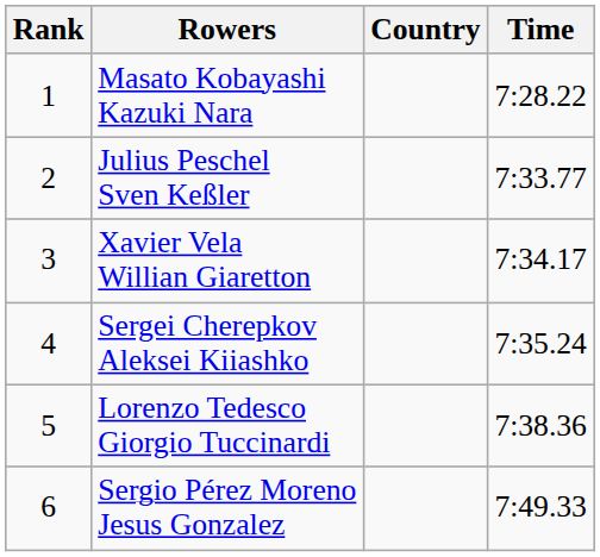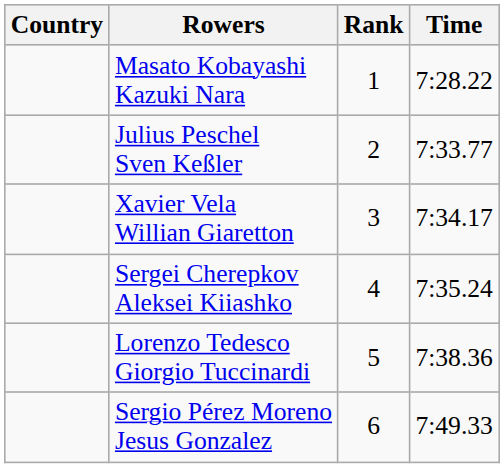 <table class="wikitable" style="text-align:center">
 <tr>
+<th>Country</th>
+<th>Rowers</th>
 <th>Rank</th>
-<th>Rowers</th>
-<th>Country</th>
 <th>Time</th>
 </tr>
 <tr>
+<td align="left"></td>
+<td align="left"><a href='#'>Masato Kobayashi</a><br><a href='#'>Kazuki Nara</a></td>
 <td>1</td>
-<td align="left"><a href='#'>Masato Kobayashi</a><br><a href='#'>Kazuki Nara</a></td>
-<td align="left"></td>
 <td>7:28.22</td>
 </tr>
 <tr>
+<td align="left"></td>
+<td align="left"><a href='#'>Julius Peschel</a><br><a href='#'>Sven Keßler</a></td>
 <td>2</td>
-<td align="left"><a href='#'>Julius Peschel</a><br><a href='#'>Sven Keßler</a></td>
-<td align="left"></td>
 <td>7:33.77</td>
 </tr>
 <tr>
+<td align="left"></td>
+<td align="left"><a href='#'>Xavier Vela</a><br><a href='#'>Willian Giaretton</a></td>
 <td>3</td>
-<td align="left"><a href='#'>Xavier Vela</a><br><a href='#'>Willian Giaretton</a></td>
-<td align="left"></td>
 <td>7:34.17</td>
 </tr>
 <tr>
+<td align="left"></td>
+<td align="left"><a href='#'>Sergei Cherepkov</a><br><a href='#'>Aleksei Kiiashko</a></td>
 <td>4</td>
-<td align="left"><a href='#'>Sergei Cherepkov</a><br><a href='#'>Aleksei Kiiashko</a></td>
-<td align="left"></td>
 <td>7:35.24</td>
 </tr>
 <tr>
+<td align="left"></td>
+<td align="left"><a href='#'>Lorenzo Tedesco</a><br><a href='#'>Giorgio Tuccinardi</a></td>
 <td>5</td>
-<td align="left"><a href='#'>Lorenzo Tedesco</a><br><a href='#'>Giorgio Tuccinardi</a></td>
-<td align="left"></td>
 <td>7:38.36</td>
 </tr>
 <tr>
+<td align="left"></td>
+<td align="left"><a href='#'>Sergio Pérez Moreno</a><br><a href='#'>Jesus Gonzalez</a></td>
 <td>6</td>
-<td align="left"><a href='#'>Sergio Pérez Moreno</a><br><a href='#'>Jesus Gonzalez</a></td>
-<td align="left"></td>
 <td>7:49.33</td>
 </tr>
 </table>
